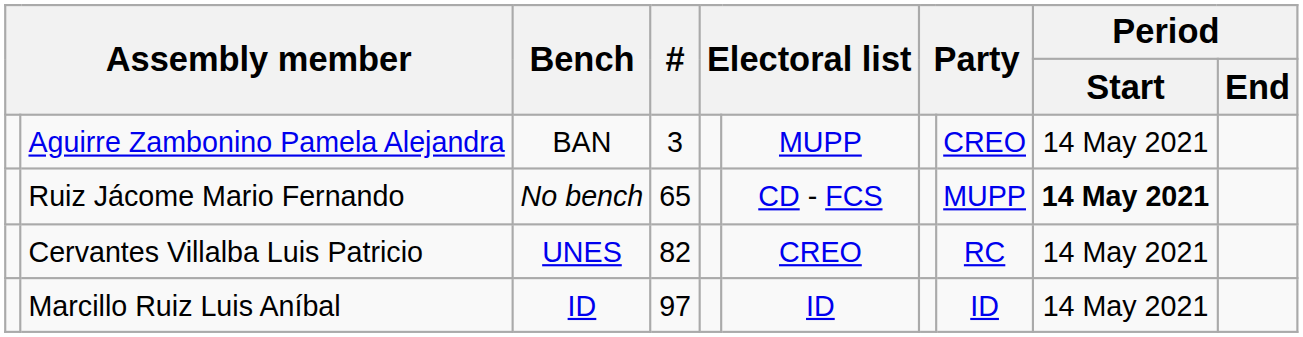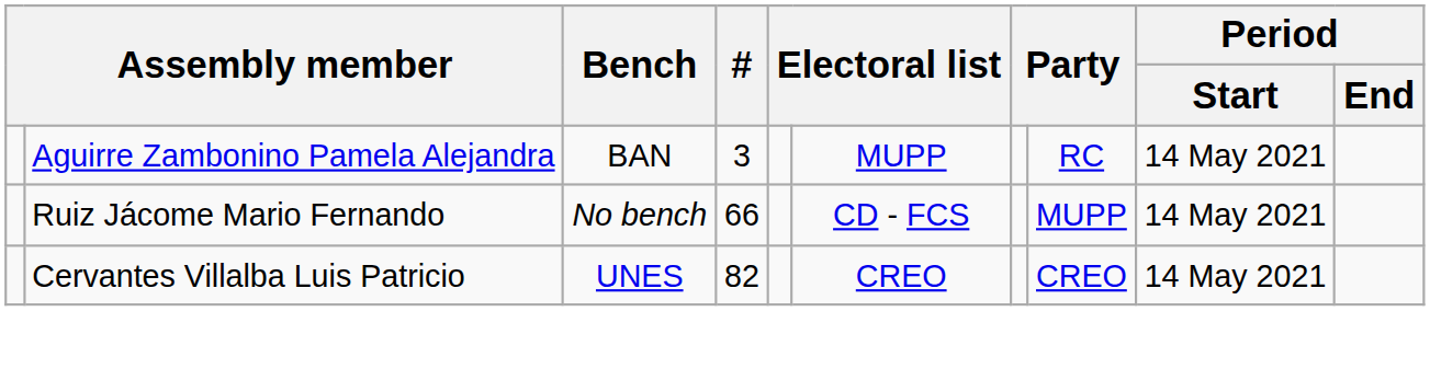 <table class="wikitable sortable" style="text-align:center; margin:auto;">
 <tr>
 <th colspan="2" rowspan="2">Assembly member</th>
 <th rowspan="2">Bench</th>
 <th rowspan="2">#</th>
 <th colspan="2" rowspan="2">Electoral list</th>
 <th colspan="2" rowspan="2">Party</th>
 <th colspan="2">Period</th>
 </tr>
 <tr>
 <th>Start</th>
 <th>End</th>
 </tr>
 <tr>
 <td></td>
 <td><a href='#'><small>Aguirre Zambonino Pamela Alejandra</small></a></td>
 <td><small>BAN</small></td>
 <td><small>3</small></td>
 <td></td>
 <td><small><a href='#'>MUPP</a></small></td>
 <td></td>
-<td><small><a href='#'>CREO</a></small></td>
+<td><small><a href='#'>RC</a></small></td>
 <td><small>14 May 2021</small></td>
 <td></td>
 </tr>
 <tr>
 <td></td>
 <td align="left"><small>Ruiz Jácome Mario Fernando</small></td>
 <td><em><small>No bench</small></em></td>
-<td><small>65</small></td>
+<td><small>66</small></td>
 <td></td>
 <td><small><a href='#'>CD</a> - <a href='#'>FCS</a></small></td>
 <td></td>
 <td><small><a href='#'>MUPP</a></small></td>
-<td><strong><small>14 May 2021</small></strong></td>
+<td><small>14 May 2021</small></td>
 <td></td>
 </tr>
 <tr>
 <td></td>
 <td align="left"><small>Cervantes Villalba Luis Patricio</small></td>
 <td><small><a href='#'>UNES</a></small></td>
 <td><small>82</small></td>
 <td></td>
 <td><small><a href='#'>CREO</a></small></td>
 <td></td>
-<td><small><a href='#'>RC</a></small></td>
-<td><small>14 May 2021</small></td>
-<td></td>
-</tr>
-<tr>
-<td></td>
-<td align="left"><small>Marcillo Ruiz Luis Aníbal</small></td>
-<td><small><a href='#'>ID</a></small></td>
-<td><small>97</small></td>
-<td></td>
-<td><small><a href='#'>ID</a></small></td>
-<td></td>
-<td><small><a href='#'>ID</a></small></td>
+<td><small><a href='#'>CREO</a></small></td>
 <td><small>14 May 2021</small></td>
 <td></td>
 </tr>
 </table>
